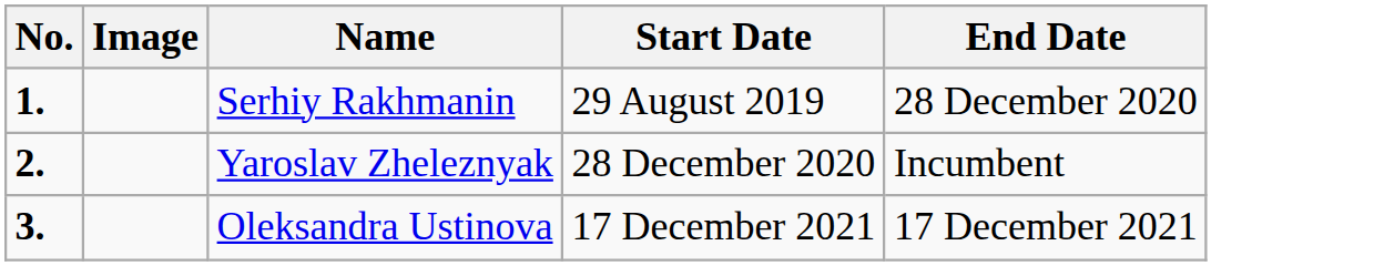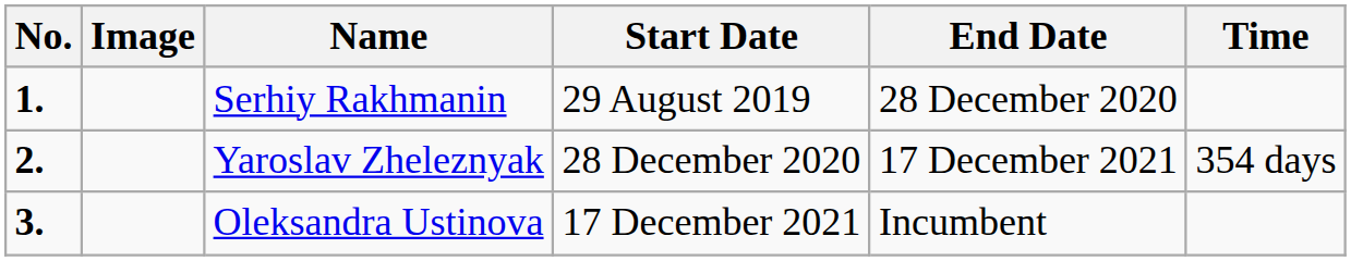 <table class=wikitable>
 <tr>
 <th>No.</th>
 <th>Image</th>
 <th>Name</th>
 <th>Start Date</th>
 <th>End Date</th>
+<th>Time</th>
 </tr>
 <tr>
 <td><strong>1.</strong></td>
 <td></td>
 <td><a href='#'>Serhiy Rakhmanin</a></td>
 <td>29 August 2019</td>
 <td>28 December 2020</td>
+<td></td>
 </tr>
 <tr>
 <td><strong>2.</strong></td>
 <td></td>
 <td><a href='#'>Yaroslav Zheleznyak</a></td>
 <td>28 December 2020</td>
-<td>Incumbent</td>
+<td>17 December 2021</td>
+<td>354 days</td>
 </tr>
 <tr>
 <td><strong>3.</strong></td>
 <td></td>
 <td><a href='#'>Oleksandra Ustinova</a></td>
 <td>17 December 2021</td>
-<td>17 December 2021</td>
+<td>Incumbent</td>
+<td></td>
 </tr>
 </table>
